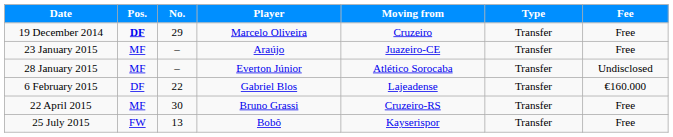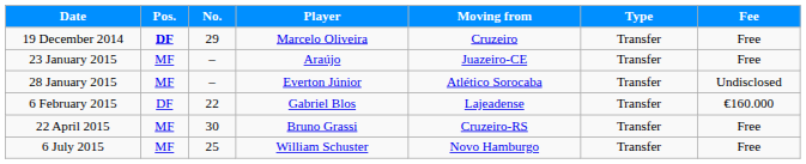 <table class="wikitable" style="text-align: center; font-size:90%">
 <tr>
 <th style="background:#008FFF; color:white;" width="140">Date</th>
 <th style="background:#008FFF; color:white;" width="45">Pos.</th>
 <th style="background:#008FFF; color:white;" width="45">No.</th>
 <th style="background:#008FFF; color:white;" width="180">Player</th>
 <th style="background:#008FFF; color:white;" width="180">Moving from</th>
 <th style="background:#008FFF; color:white;" width="120">Type</th>
 <th style="background:#008FFF; color:white;" width="105">Fee</th>
 </tr>
 <tr>
 <td style="text-align:center;">19 December 2014</td>
 <td style="text-align:center;"><strong><a href='#'>DF</a></strong></td>
 <td style="text-align:center;">29</td>
 <td style="text-align:center;"> <a href='#'>Marcelo Oliveira</a></td>
 <td style="text-align:center;"> <a href='#'>Cruzeiro</a></td>
 <td style="text-align:center;">Transfer</td>
 <td style="text-align:center;">Free</td>
 </tr>
 <tr>
 <td style="text-align:center;">23 January 2015</td>
 <td style="text-align:center;"><a href='#'>MF</a></td>
 <td style="text-align:center;">–</td>
 <td style="text-align:center;"> <a href='#'>Araújo</a></td>
 <td style="text-align:center;"> <a href='#'>Juazeiro-CE</a></td>
 <td style="text-align:center;">Transfer</td>
 <td style="text-align:center;">Free</td>
 </tr>
 <tr>
 <td style="text-align:center;">28 January 2015</td>
 <td style="text-align:center;"><a href='#'>MF</a></td>
 <td style="text-align:center;">–</td>
 <td style="text-align:center;"> <a href='#'>Everton Júnior</a></td>
 <td style="text-align:center;"> <a href='#'>Atlético Sorocaba</a></td>
 <td style="text-align:center;">Transfer</td>
 <td style="text-align:center;">Undisclosed</td>
 </tr>
 <tr>
 <td style="text-align:center;">6 February 2015</td>
 <td style="text-align:center;"><a href='#'>DF</a></td>
 <td style="text-align:center;">22</td>
 <td style="text-align:center;"> <a href='#'>Gabriel Blos</a></td>
 <td style="text-align:center;"> <a href='#'>Lajeadense</a></td>
 <td style="text-align:center;">Transfer</td>
 <td style="text-align:center;">€160.000</td>
 </tr>
 <tr>
 <td style="text-align:center;">22 April 2015</td>
 <td style="text-align:center;"><a href='#'>MF</a></td>
 <td style="text-align:center;">30</td>
 <td style="text-align:center;"> <a href='#'>Bruno Grassi</a></td>
 <td style="text-align:center;"> <a href='#'>Cruzeiro-RS</a></td>
 <td style="text-align:center;">Transfer</td>
 <td style="text-align:center;">Free</td>
 </tr>
 <tr>
-<td style="text-align:center;">25 July 2015</td>
-<td style="text-align:center;"><a href='#'>FW</a></td>
-<td style="text-align:center;">13</td>
-<td style="text-align:center;"> <a href='#'>Bobô</a></td>
-<td style="text-align:center;"> <a href='#'>Kayserispor</a></td>
+<td style="text-align:center;">6 July 2015</td>
+<td style="text-align:center;"><a href='#'>MF</a></td>
+<td style="text-align:center;">25</td>
+<td style="text-align:center;"> <a href='#'>William Schuster</a></td>
+<td style="text-align:center;"> <a href='#'>Novo Hamburgo</a></td>
 <td style="text-align:center;">Transfer</td>
 <td style="text-align:center;">Free</td>
 </tr>
 </table>
